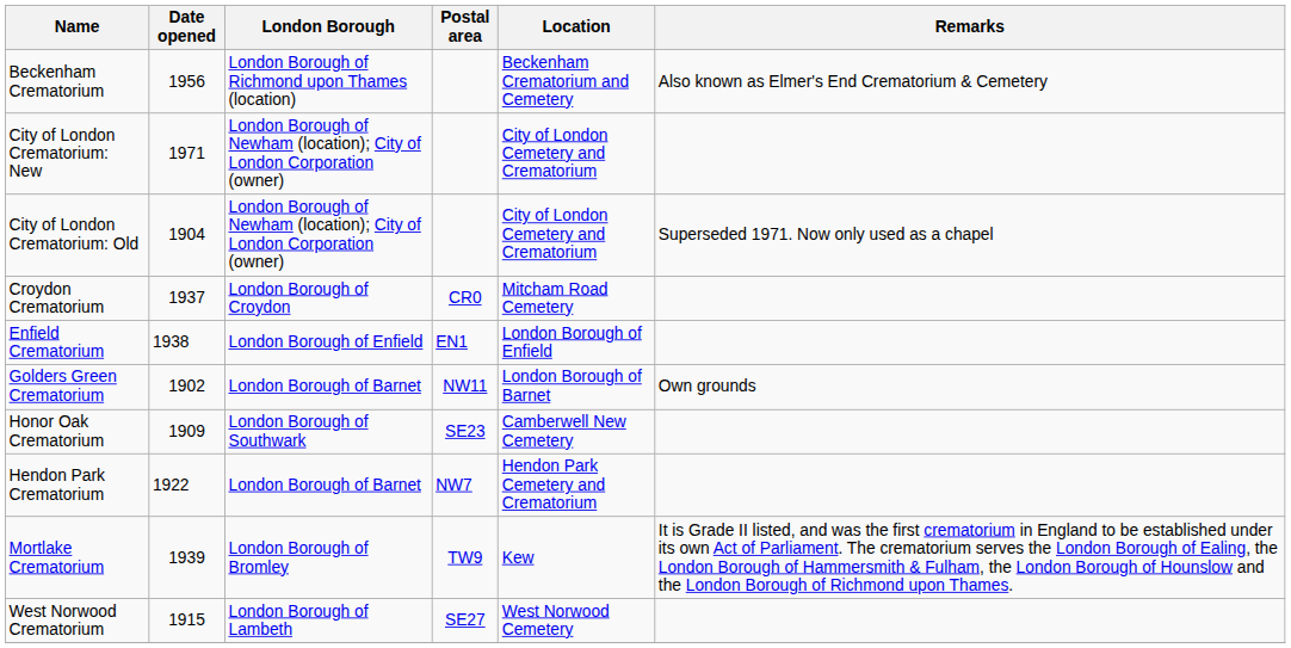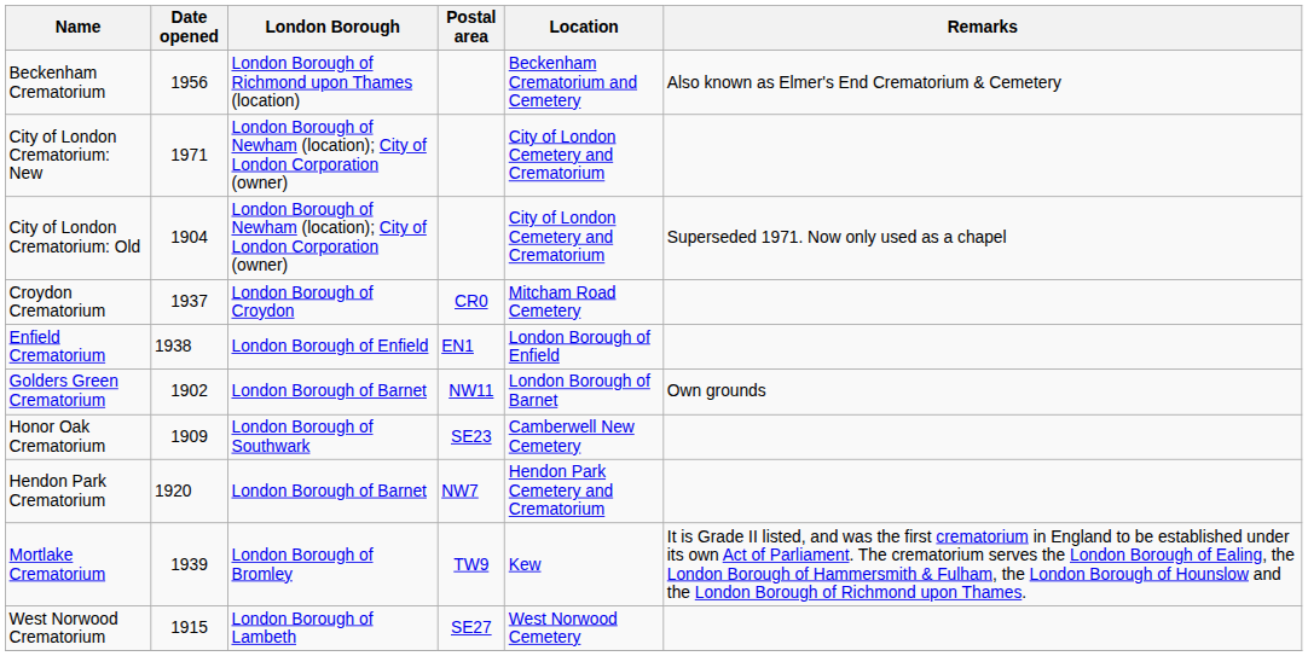 <table class="wikitable sortable">
 <tr>
 <th>Name</th>
 <th>Date opened</th>
 <th>London Borough</th>
 <th>Postal area</th>
 <th>Location</th>
 <th>Remarks</th>
 </tr>
 <tr>
 <td>Beckenham Crematorium</td>
 <td style="text-align:center">1956</td>
 <td><a href='#'>London Borough of Richmond upon Thames</a> (location)</td>
 <td></td>
 <td><a href='#'>Beckenham Crematorium and Cemetery</a></td>
 <td>Also known as Elmer's End Crematorium & Cemetery</td>
 </tr>
 <tr>
 <td>City of London Crematorium: New</td>
 <td style="text-align:center">1971</td>
 <td><a href='#'>London Borough of Newham</a> (location); <a href='#'>City of London Corporation</a> (owner)</td>
 <td></td>
 <td><a href='#'>City of London Cemetery and Crematorium</a></td>
 <td></td>
 </tr>
 <tr>
 <td>City of London Crematorium: Old</td>
 <td style="text-align:center">1904</td>
 <td><a href='#'>London Borough of Newham</a> (location); <a href='#'>City of London Corporation</a> (owner)</td>
 <td></td>
 <td><a href='#'>City of London Cemetery and Crematorium</a></td>
 <td>Superseded 1971. Now only used as a chapel</td>
 </tr>
 <tr>
 <td>Croydon Crematorium</td>
 <td style="text-align:center">1937</td>
 <td><a href='#'>London Borough of Croydon</a></td>
 <td style="text-align:center"><a href='#'>CR0</a></td>
 <td><a href='#'>Mitcham Road Cemetery</a></td>
 <td></td>
 </tr>
 <tr>
 <td><a href='#'>Enfield Crematorium</a></td>
 <td>1938</td>
 <td><a href='#'>London Borough of Enfield</a></td>
 <td><a href='#'>EN1</a></td>
 <td><a href='#'>London Borough of Enfield</a></td>
 <td></td>
 </tr>
 <tr>
 <td><a href='#'>Golders Green Crematorium</a></td>
 <td style="text-align:center">1902</td>
 <td><a href='#'>London Borough of Barnet</a></td>
 <td style="text-align:center"><a href='#'>NW11</a></td>
 <td><a href='#'>London Borough of Barnet</a></td>
 <td>Own grounds</td>
 </tr>
 <tr>
 <td>Honor Oak Crematorium</td>
 <td style="text-align:center">1909</td>
 <td><a href='#'>London Borough of Southwark</a></td>
 <td style="text-align:center"><a href='#'>SE23</a></td>
 <td><a href='#'>Camberwell New Cemetery</a></td>
 <td></td>
 </tr>
 <tr>
 <td>Hendon Park Crematorium</td>
-<td>1922</td>
+<td>1920</td>
 <td><a href='#'>London Borough of Barnet</a></td>
 <td><a href='#'>NW7</a></td>
 <td><a href='#'>Hendon Park Cemetery and Crematorium</a></td>
 <td></td>
 </tr>
 <tr>
 <td><a href='#'>Mortlake Crematorium</a></td>
 <td style="text-align:center">1939</td>
 <td><a href='#'>London Borough of Bromley</a></td>
 <td style="text-align:center"><a href='#'>TW9</a></td>
 <td><a href='#'>Kew</a></td>
 <td>It is Grade II listed, and was the first <a href='#'>crematorium</a> in England to be established under its own <a href='#'>Act of Parliament</a>. The crematorium serves the <a href='#'>London Borough of Ealing</a>,  the <a href='#'>London Borough of Hammersmith & Fulham</a>, the <a href='#'>London Borough of Hounslow</a> and the <a href='#'>London Borough of Richmond upon Thames</a>.</td>
 </tr>
 <tr>
 <td>West Norwood Crematorium</td>
 <td style="text-align:center">1915</td>
 <td><a href='#'>London Borough of Lambeth</a></td>
 <td style="text-align:center"><a href='#'>SE27</a></td>
 <td><a href='#'>West Norwood Cemetery</a></td>
 <td></td>
 </tr>
 <tr>
 </tr>
 </table>
